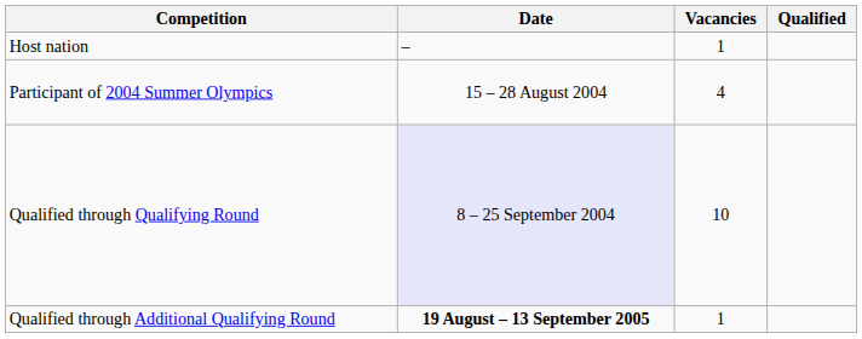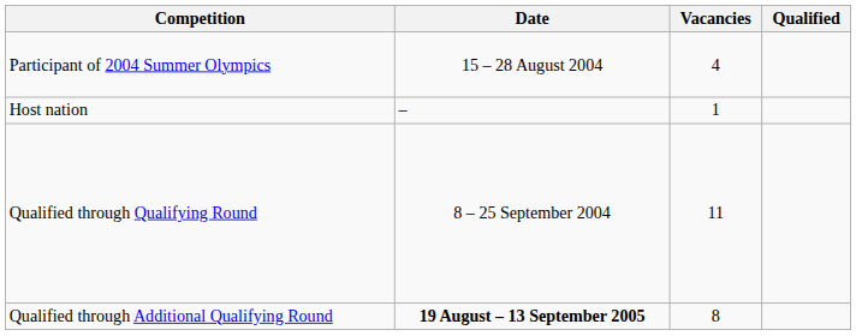 <table class="wikitable" style="width:800px">
 <tr>
 <th>Competition</th>
 <th>Date</th>
 <th>Vacancies</th>
 <th>Qualified</th>
 </tr>
 <tr>
+<td>Participant of <a href='#'>2004 Summer Olympics</a></td>
+<td style="text-align:center;">15 – 28 August 2004</td>
+<td style="text-align:center;">4</td>
+<td> <br>  <br>  <br> </td>
+</tr>
+<tr>
 <td>Host nation</td>
 <td>–</td>
 <td style="text-align:center;">1</td>
 <td></td>
 </tr>
 <tr>
-<td>Participant of <a href='#'>2004 Summer Olympics</a></td>
-<td style="text-align:center;">15 – 28 August 2004</td>
-<td style="text-align:center;">4</td>
-<td> <br>  <br>  <br> </td>
-</tr>
-<tr>
 <td>Qualified through <a href='#'>Qualifying Round</a></td>
-<td style="background: lavender; text-align:center;">8 – 25 September 2004</td>
-<td style="text-align:center;">10</td>
+<td style="text-align:center;">8 – 25 September 2004</td>
+<td style="text-align:center;">11</td>
 <td> <br>  <br>  <br>  <br>  <br>  <br>  <br>  <br>  <br> </td>
 </tr>
 <tr>
 <td>Qualified through <a href='#'>Additional Qualifying Round</a></td>
 <td style="text-align:center;"><strong>19 August – 13 September 2005</strong></td>
-<td style="text-align:center;">1</td>
+<td style="text-align:center;">8</td>
 <td></td>
 </tr>
 </table>
